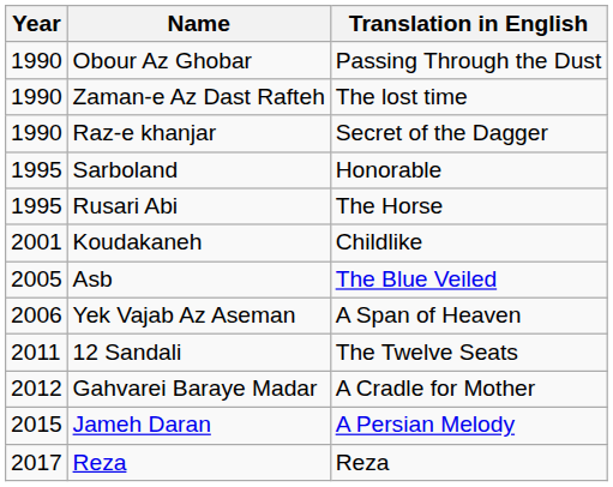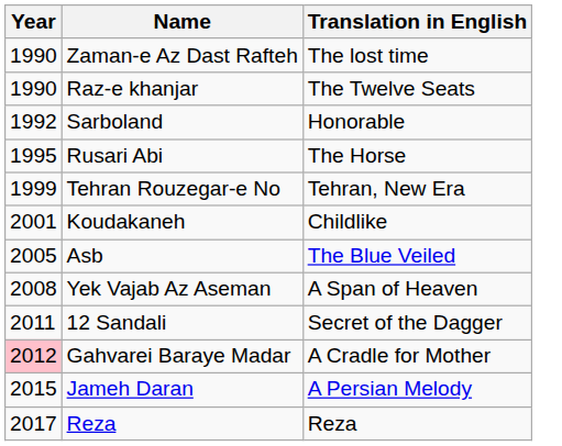 <table class="wikitable">
 <tr>
 <th>Year</th>
 <th>Name</th>
 <th>Translation in English</th>
-</tr>
-<tr>
-<td>1990</td>
-<td>Obour Az Ghobar</td>
-<td>Passing Through the Dust</td>
 </tr>
 <tr>
 <td>1990</td>
 <td>Zaman-e Az Dast Rafteh</td>
 <td>The lost time</td>
 </tr>
 <tr>
 <td>1990</td>
 <td>Raz-e khanjar</td>
-<td>Secret of the Dagger</td>
+<td>The Twelve Seats</td>
 </tr>
 <tr>
-<td>1995</td>
+<td>1992</td>
 <td>Sarboland</td>
 <td>Honorable</td>
 </tr>
 <tr>
 <td>1995</td>
 <td>Rusari Abi</td>
 <td>The Horse</td>
+</tr>
+<tr>
+<td>1999</td>
+<td>Tehran Rouzegar-e No</td>
+<td>Tehran, New Era</td>
 </tr>
 <tr>
 <td>2001</td>
 <td>Koudakaneh</td>
 <td>Childlike</td>
 </tr>
 <tr>
 <td>2005</td>
 <td>Asb</td>
 <td><a href='#'>The Blue Veiled</a></td>
 </tr>
 <tr>
-<td>2006</td>
+<td>2008</td>
 <td>Yek Vajab Az Aseman</td>
 <td>A Span of Heaven</td>
 </tr>
 <tr>
 <td>2011</td>
 <td>12 Sandali</td>
-<td>The Twelve Seats</td>
+<td>Secret of the Dagger</td>
 </tr>
 <tr>
-<td>2012</td>
+<td style="background: pink;">2012</td>
 <td>Gahvarei Baraye Madar</td>
 <td>A Cradle for Mother</td>
 </tr>
 <tr>
 <td>2015</td>
 <td><a href='#'>Jameh Daran</a></td>
 <td><a href='#'>A Persian Melody</a></td>
 </tr>
 <tr>
 <td>2017</td>
 <td><a href='#'>Reza</a></td>
 <td>Reza</td>
 </tr>
 </table>
